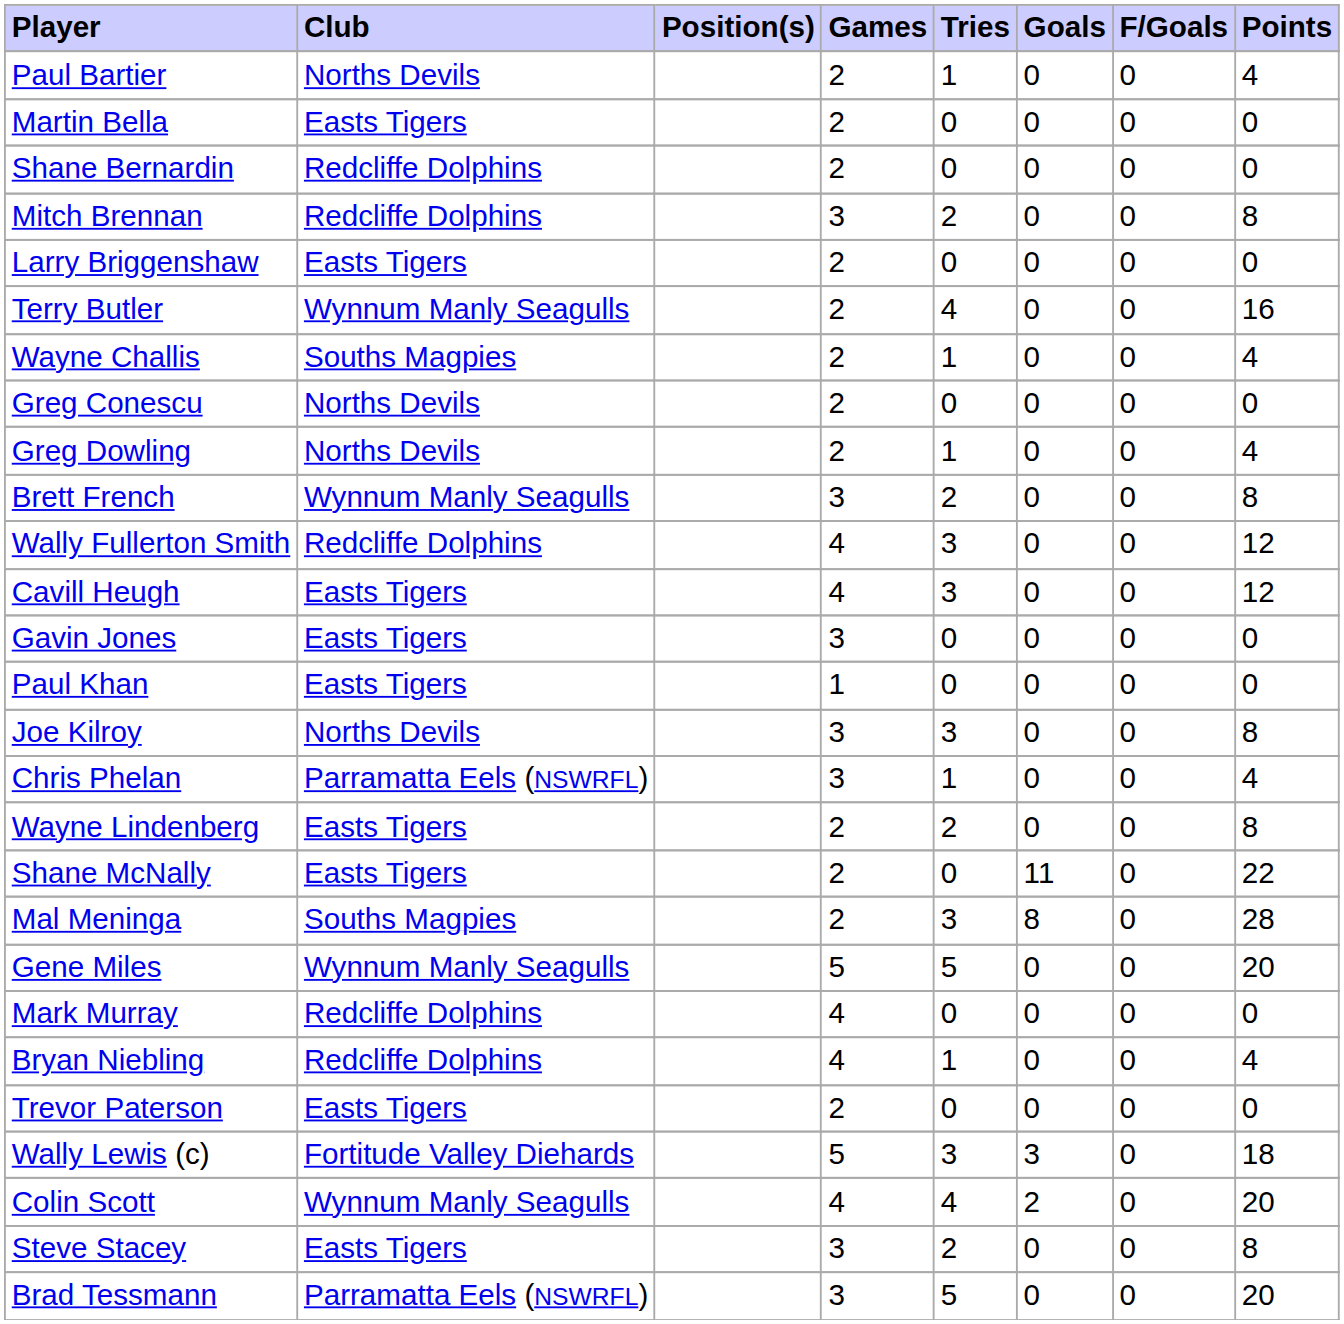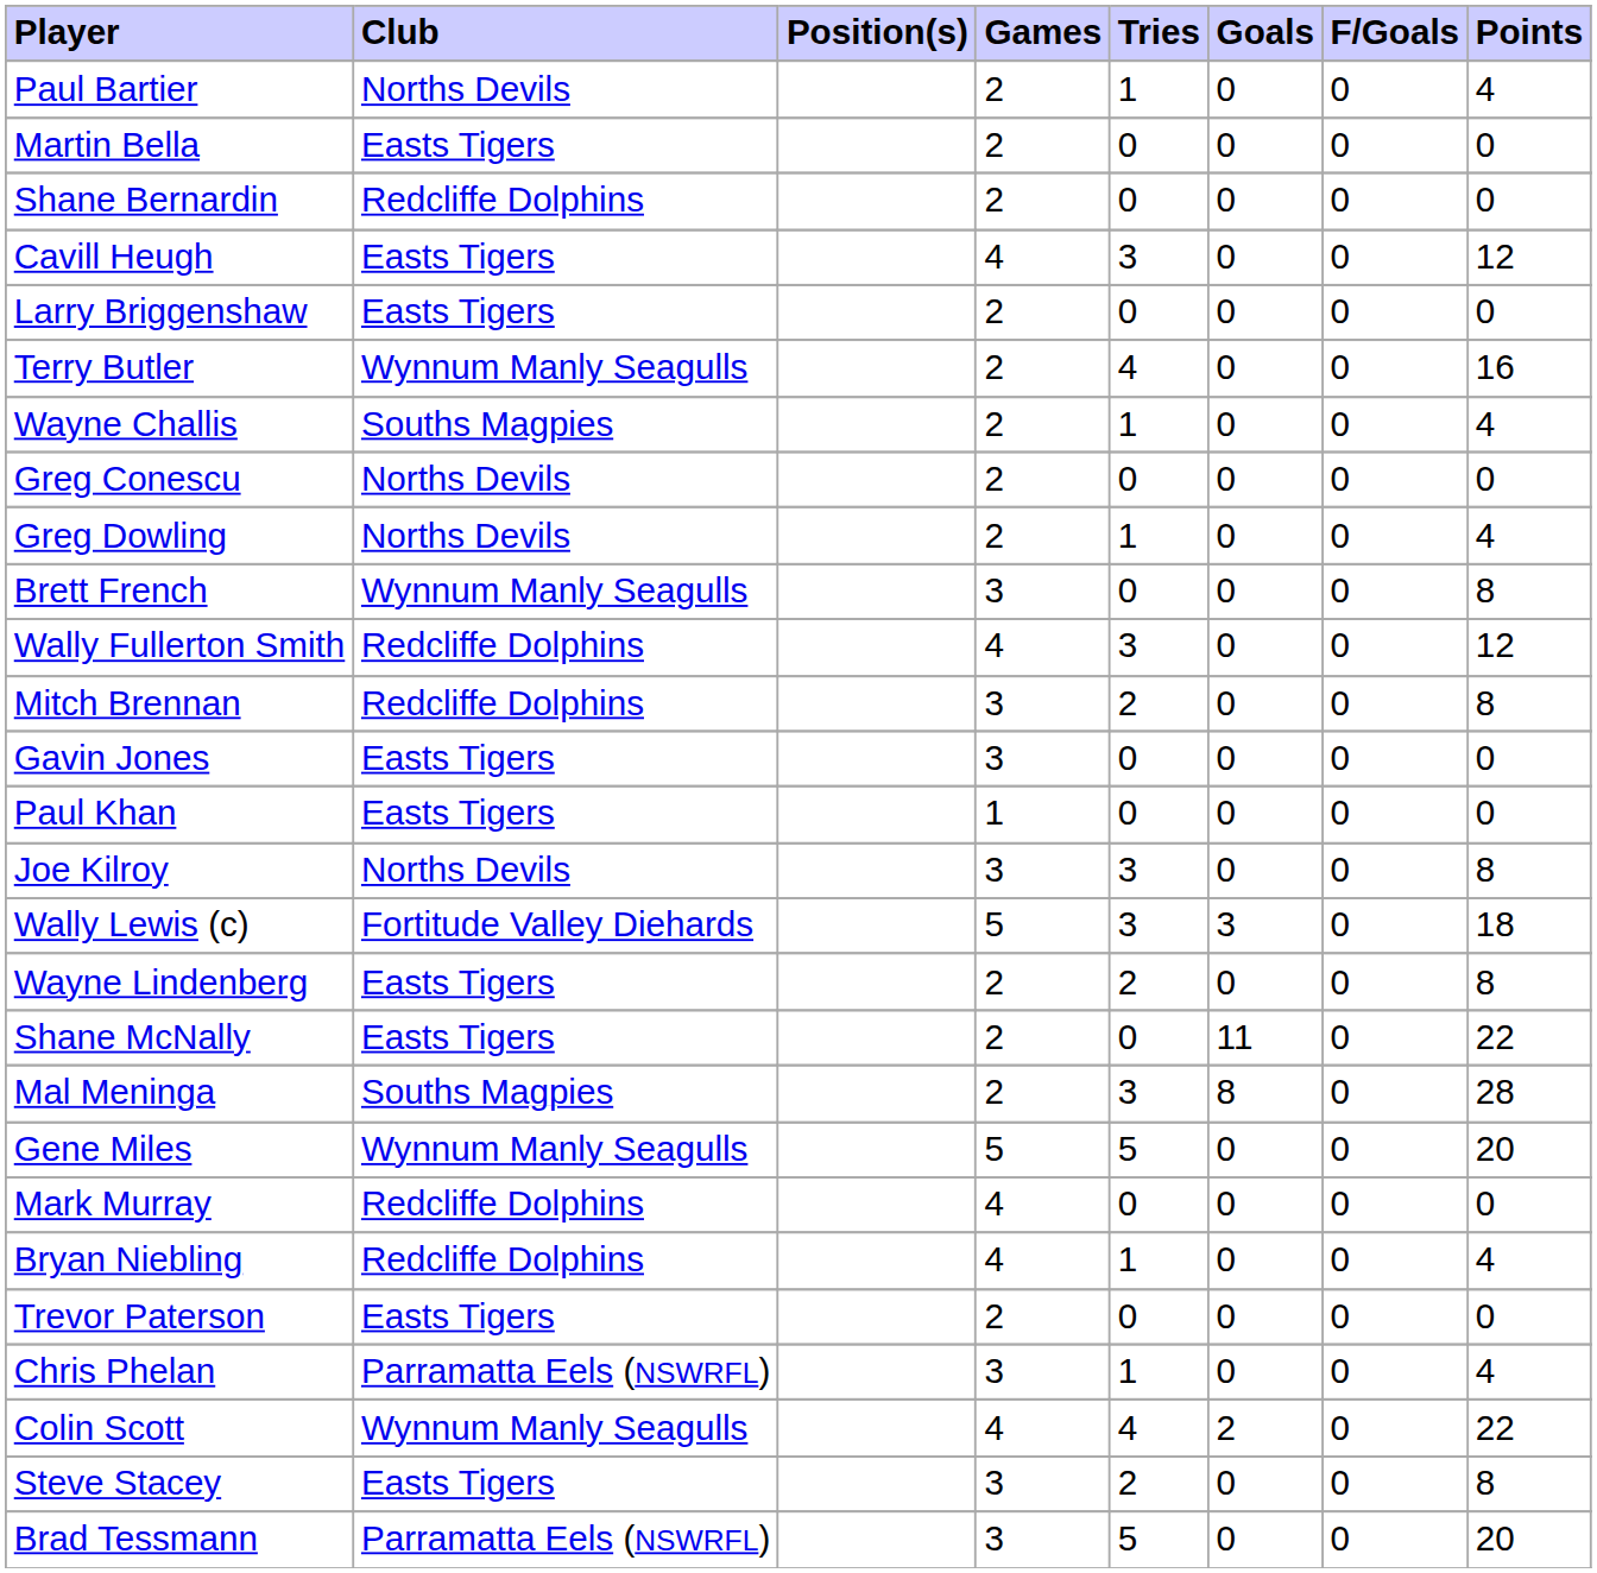 <table class=wikitable>
 <tr bgcolor="#CCCCFF">
 <td><strong>Player</strong></td>
 <td><strong>Club</strong></td>
 <td><strong>Position(s)</strong></td>
 <td><strong>Games</strong></td>
 <td><strong>Tries</strong></td>
 <td><strong>Goals</strong></td>
 <td><strong>F/Goals</strong></td>
 <td><strong>Points</strong></td>
 </tr>
 <tr>
 </tr>
 <tr bgcolor="#FFFFFF">
 <td><a href='#'>Paul Bartier</a></td>
 <td> <a href='#'>Norths Devils</a></td>
 <td></td>
 <td>2</td>
 <td>1</td>
 <td>0</td>
 <td>0</td>
 <td>4</td>
 </tr>
 <tr>
 </tr>
 <tr bgcolor="#FFFFFF">
 <td><a href='#'>Martin Bella</a></td>
 <td> <a href='#'>Easts Tigers</a></td>
 <td></td>
 <td>2</td>
 <td>0</td>
 <td>0</td>
 <td>0</td>
 <td>0</td>
 </tr>
 <tr>
 </tr>
 <tr bgcolor="#FFFFFF">
 <td><a href='#'>Shane Bernardin</a></td>
 <td> <a href='#'>Redcliffe Dolphins</a></td>
 <td></td>
 <td>2</td>
 <td>0</td>
 <td>0</td>
 <td>0</td>
 <td>0</td>
 </tr>
 <tr>
 </tr>
 <tr bgcolor="#FFFFFF">
-<td><a href='#'>Mitch Brennan</a></td>
-<td> <a href='#'>Redcliffe Dolphins</a></td>
+<td><a href='#'>Cavill Heugh</a></td>
+<td> <a href='#'>Easts Tigers</a></td>
 <td></td>
+<td>4</td>
 <td>3</td>
-<td>2</td>
 <td>0</td>
 <td>0</td>
-<td>8</td>
+<td>12</td>
 </tr>
 <tr>
 </tr>
 <tr bgcolor="#FFFFFF">
 <td><a href='#'>Larry Briggenshaw</a></td>
 <td> <a href='#'>Easts Tigers</a></td>
 <td></td>
 <td>2</td>
 <td>0</td>
 <td>0</td>
 <td>0</td>
 <td>0</td>
 </tr>
 <tr>
 </tr>
 <tr bgcolor="#FFFFFF">
 <td><a href='#'>Terry Butler</a></td>
 <td> <a href='#'>Wynnum Manly Seagulls</a></td>
 <td></td>
 <td>2</td>
 <td>4</td>
 <td>0</td>
 <td>0</td>
 <td>16</td>
 </tr>
 <tr>
 </tr>
 <tr bgcolor="#FFFFFF">
 <td><a href='#'>Wayne Challis</a></td>
 <td> <a href='#'>Souths Magpies</a></td>
 <td></td>
 <td>2</td>
 <td>1</td>
 <td>0</td>
 <td>0</td>
 <td>4</td>
 </tr>
 <tr>
 </tr>
 <tr bgcolor="#FFFFFF">
 <td><a href='#'>Greg Conescu</a></td>
 <td> <a href='#'>Norths Devils</a></td>
 <td></td>
 <td>2</td>
 <td>0</td>
 <td>0</td>
 <td>0</td>
 <td>0</td>
 </tr>
 <tr>
 </tr>
 <tr bgcolor="#FFFFFF">
 <td><a href='#'>Greg Dowling</a></td>
 <td> <a href='#'>Norths Devils</a></td>
 <td></td>
 <td>2</td>
 <td>1</td>
 <td>0</td>
 <td>0</td>
 <td>4</td>
 </tr>
 <tr>
 </tr>
 <tr bgcolor="#FFFFFF">
 <td><a href='#'>Brett French</a></td>
 <td> <a href='#'>Wynnum Manly Seagulls</a></td>
 <td></td>
 <td>3</td>
-<td>2</td>
+<td>0</td>
 <td>0</td>
 <td>0</td>
 <td>8</td>
 </tr>
 <tr>
 </tr>
 <tr bgcolor="#FFFFFF">
 <td><a href='#'>Wally Fullerton Smith</a></td>
 <td> <a href='#'>Redcliffe Dolphins</a></td>
 <td></td>
 <td>4</td>
 <td>3</td>
 <td>0</td>
 <td>0</td>
 <td>12</td>
 </tr>
 <tr>
 </tr>
 <tr bgcolor="#FFFFFF">
-<td><a href='#'>Cavill Heugh</a></td>
-<td> <a href='#'>Easts Tigers</a></td>
+<td><a href='#'>Mitch Brennan</a></td>
+<td> <a href='#'>Redcliffe Dolphins</a></td>
 <td></td>
-<td>4</td>
 <td>3</td>
+<td>2</td>
 <td>0</td>
 <td>0</td>
-<td>12</td>
+<td>8</td>
 </tr>
 <tr>
 </tr>
 <tr bgcolor="#FFFFFF">
 <td><a href='#'>Gavin Jones</a></td>
 <td> <a href='#'>Easts Tigers</a></td>
 <td></td>
 <td>3</td>
 <td>0</td>
 <td>0</td>
 <td>0</td>
 <td>0</td>
 </tr>
 <tr>
 </tr>
 <tr bgcolor="#FFFFFF">
 <td><a href='#'>Paul Khan</a></td>
 <td> <a href='#'>Easts Tigers</a></td>
 <td></td>
 <td>1</td>
 <td>0</td>
 <td>0</td>
 <td>0</td>
 <td>0</td>
 </tr>
 <tr>
 </tr>
 <tr bgcolor="#FFFFFF">
 <td><a href='#'>Joe Kilroy</a></td>
 <td> <a href='#'>Norths Devils</a></td>
 <td></td>
 <td>3</td>
 <td>3</td>
 <td>0</td>
 <td>0</td>
 <td>8</td>
 </tr>
 <tr>
 </tr>
 <tr bgcolor="#FFFFFF">
-<td><a href='#'>Chris Phelan</a></td>
-<td> <a href='#'>Parramatta Eels</a> (<small><a href='#'>NSWRFL</a></small>)</td>
+<td><a href='#'>Wally Lewis</a> (c)</td>
+<td> <a href='#'>Fortitude Valley Diehards</a></td>
 <td></td>
+<td>5</td>
 <td>3</td>
-<td>1</td>
+<td>3</td>
 <td>0</td>
-<td>0</td>
-<td>4</td>
+<td>18</td>
 </tr>
 <tr>
 </tr>
 <tr bgcolor="#FFFFFF">
 <td><a href='#'>Wayne Lindenberg</a></td>
 <td> <a href='#'>Easts Tigers</a></td>
 <td></td>
 <td>2</td>
 <td>2</td>
 <td>0</td>
 <td>0</td>
 <td>8</td>
 </tr>
 <tr>
 </tr>
 <tr bgcolor="#FFFFFF">
 <td><a href='#'>Shane McNally</a></td>
 <td> <a href='#'>Easts Tigers</a></td>
 <td></td>
 <td>2</td>
 <td>0</td>
 <td>11</td>
 <td>0</td>
 <td>22</td>
 </tr>
 <tr>
 </tr>
 <tr bgcolor="#FFFFFF">
 <td><a href='#'>Mal Meninga</a></td>
 <td> <a href='#'>Souths Magpies</a></td>
 <td></td>
 <td>2</td>
 <td>3</td>
 <td>8</td>
 <td>0</td>
 <td>28</td>
 </tr>
 <tr>
 </tr>
 <tr bgcolor="#FFFFFF">
 <td><a href='#'>Gene Miles</a></td>
 <td> <a href='#'>Wynnum Manly Seagulls</a></td>
 <td></td>
 <td>5</td>
 <td>5</td>
 <td>0</td>
 <td>0</td>
 <td>20</td>
 </tr>
 <tr>
 </tr>
 <tr bgcolor="#FFFFFF">
 <td><a href='#'>Mark Murray</a></td>
 <td> <a href='#'>Redcliffe Dolphins</a></td>
 <td></td>
 <td>4</td>
 <td>0</td>
 <td>0</td>
 <td>0</td>
 <td>0</td>
 </tr>
 <tr>
 </tr>
 <tr bgcolor="#FFFFFF">
 <td><a href='#'>Bryan Niebling</a></td>
 <td> <a href='#'>Redcliffe Dolphins</a></td>
 <td></td>
 <td>4</td>
 <td>1</td>
 <td>0</td>
 <td>0</td>
 <td>4</td>
 </tr>
 <tr>
 </tr>
 <tr bgcolor="#FFFFFF">
 <td><a href='#'>Trevor Paterson</a></td>
 <td> <a href='#'>Easts Tigers</a></td>
 <td></td>
 <td>2</td>
 <td>0</td>
 <td>0</td>
 <td>0</td>
 <td>0</td>
 </tr>
 <tr>
 </tr>
 <tr bgcolor="#FFFFFF">
-<td><a href='#'>Wally Lewis</a> (c)</td>
-<td> <a href='#'>Fortitude Valley Diehards</a></td>
+<td><a href='#'>Chris Phelan</a></td>
+<td> <a href='#'>Parramatta Eels</a> (<small><a href='#'>NSWRFL</a></small>)</td>
 <td></td>
-<td>5</td>
 <td>3</td>
-<td>3</td>
+<td>1</td>
 <td>0</td>
-<td>18</td>
+<td>0</td>
+<td>4</td>
 </tr>
 <tr>
 </tr>
 <tr bgcolor="#FFFFFF">
 <td><a href='#'>Colin Scott</a></td>
 <td> <a href='#'>Wynnum Manly Seagulls</a></td>
 <td></td>
 <td>4</td>
 <td>4</td>
 <td>2</td>
 <td>0</td>
-<td>20</td>
+<td>22</td>
 </tr>
 <tr>
 </tr>
 <tr bgcolor="#FFFFFF">
 <td><a href='#'>Steve Stacey</a></td>
 <td> <a href='#'>Easts Tigers</a></td>
 <td></td>
 <td>3</td>
 <td>2</td>
 <td>0</td>
 <td>0</td>
 <td>8</td>
 </tr>
 <tr>
 </tr>
 <tr bgcolor="#FFFFFF">
 <td><a href='#'>Brad Tessmann</a></td>
 <td> <a href='#'>Parramatta Eels</a> (<small><a href='#'>NSWRFL</a></small>)</td>
 <td></td>
 <td>3</td>
 <td>5</td>
 <td>0</td>
 <td>0</td>
 <td>20</td>
 </tr>
 <tr>
 </tr>
 </table>
